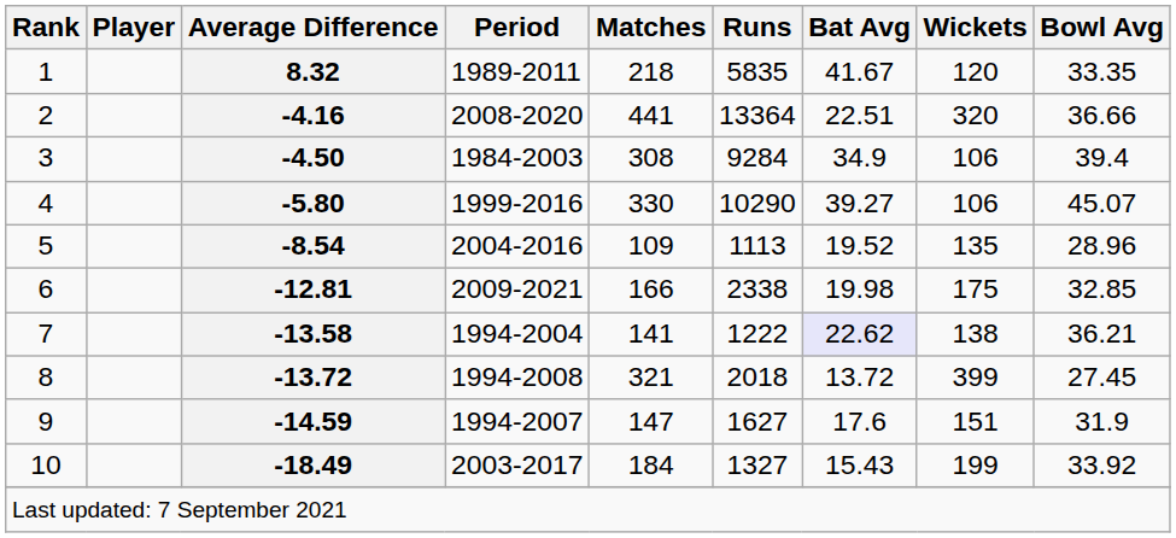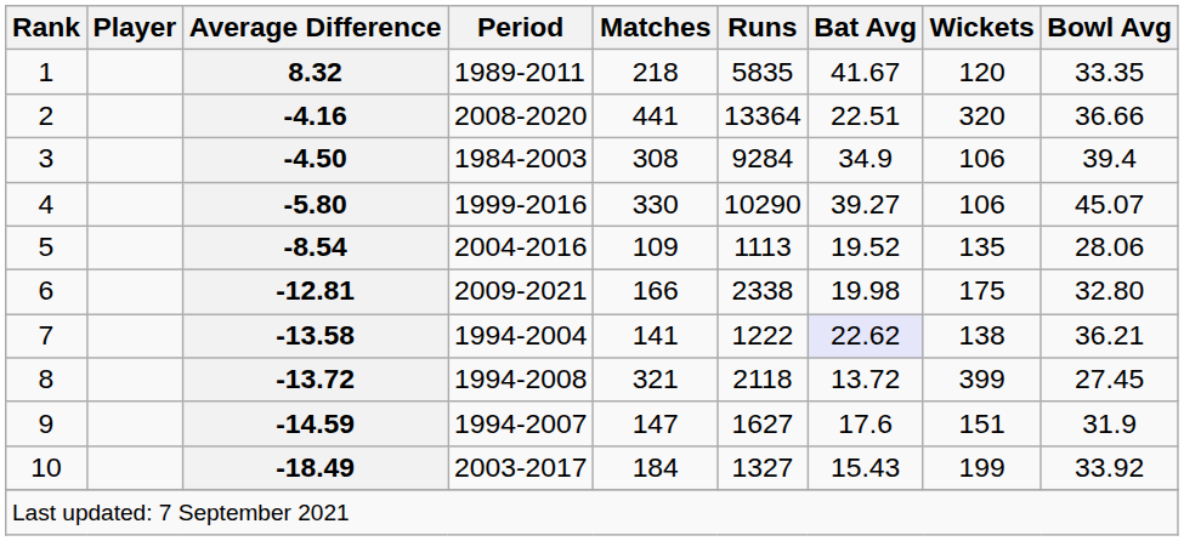 <table class="wikitable plainrowheaders sortable">
 <tr>
 <th scope=col>Rank</th>
 <th scope=col>Player</th>
 <th scope=col>Average Difference</th>
 <th scope=col>Period</th>
 <th scope=col>Matches</th>
 <th scope=col>Runs</th>
 <th scope=col>Bat Avg</th>
 <th scope=col>Wickets</th>
 <th scope=col>Bowl Avg</th>
 </tr>
 <tr>
 <td align=center>1</td>
 <td></td>
 <th scope=row style=text-align:center;>8.32</th>
 <td>1989-2011</td>
 <td align=center>218</td>
 <td align=center>5835</td>
 <td align=center>41.67</td>
 <td align=center>120</td>
 <td align=center>33.35</td>
 </tr>
 <tr>
 <td align=center>2</td>
 <td></td>
 <th scope=row style=text-align:center;>-4.16</th>
 <td>2008-2020</td>
 <td align=center>441</td>
 <td align=center>13364</td>
 <td align=center>22.51</td>
 <td align=center>320</td>
 <td align=center>36.66</td>
 </tr>
 <tr>
 <td align=center>3</td>
 <td></td>
 <th scope=row style=text-align:center;>-4.50</th>
 <td>1984-2003</td>
 <td align=center>308</td>
 <td align=center>9284</td>
 <td align=center>34.9</td>
 <td align=center>106</td>
 <td align=center>39.4</td>
 </tr>
 <tr>
 <td align=center>4</td>
 <td></td>
 <th scope=row style=text-align:center;>-5.80</th>
 <td>1999-2016</td>
 <td align=center>330</td>
 <td align=center>10290</td>
 <td align=center>39.27</td>
 <td align=center>106</td>
 <td align=center>45.07</td>
 </tr>
 <tr>
 <td align=center>5</td>
 <td></td>
 <th scope=row style=text-align:center;>-8.54</th>
 <td>2004-2016</td>
 <td align=center>109</td>
 <td align=center>1113</td>
 <td align=center>19.52</td>
 <td align=center>135</td>
-<td align=center>28.96</td>
+<td align=center>28.06</td>
 </tr>
 <tr>
 <td align=center>6</td>
 <td></td>
 <th scope=row style=text-align:center;>-12.81</th>
 <td>2009-2021</td>
 <td align=center>166</td>
 <td align=center>2338</td>
 <td align=center>19.98</td>
 <td align=center>175</td>
-<td align=center>32.85</td>
+<td align=center>32.80</td>
 </tr>
 <tr>
 <td align=center>7</td>
 <td></td>
 <th scope=row style=text-align:center;>-13.58</th>
 <td>1994-2004</td>
 <td align=center>141</td>
 <td align=center>1222</td>
 <td align=center style="background: lavender;">22.62</td>
 <td align=center>138</td>
 <td align=center>36.21</td>
 </tr>
 <tr>
 <td align=center>8</td>
 <td></td>
 <th scope=row style=text-align:center;>-13.72</th>
 <td>1994-2008</td>
 <td align=center>321</td>
-<td align=center>2018</td>
+<td align=center>2118</td>
 <td align=center>13.72</td>
 <td align=center>399</td>
 <td align=center>27.45</td>
 </tr>
 <tr>
 <td align=center>9</td>
 <td></td>
 <th scope=row style=text-align:center;>-14.59</th>
 <td>1994-2007</td>
 <td align=center>147</td>
 <td align=center>1627</td>
 <td align=center>17.6</td>
 <td align=center>151</td>
 <td align=center>31.9</td>
 </tr>
 <tr>
 <td align=center>10</td>
 <td></td>
 <th scope=row style=text-align:center;>-18.49</th>
 <td>2003-2017</td>
 <td align=center>184</td>
 <td align=center>1327</td>
 <td align=center>15.43</td>
 <td align=center>199</td>
 <td align=center>33.92</td>
 </tr>
 <tr>
 </tr>
 <tr class=sortbottom>
 <td colspan=9><small>Last updated: 7 September 2021</small></td>
 </tr>
 </table>
